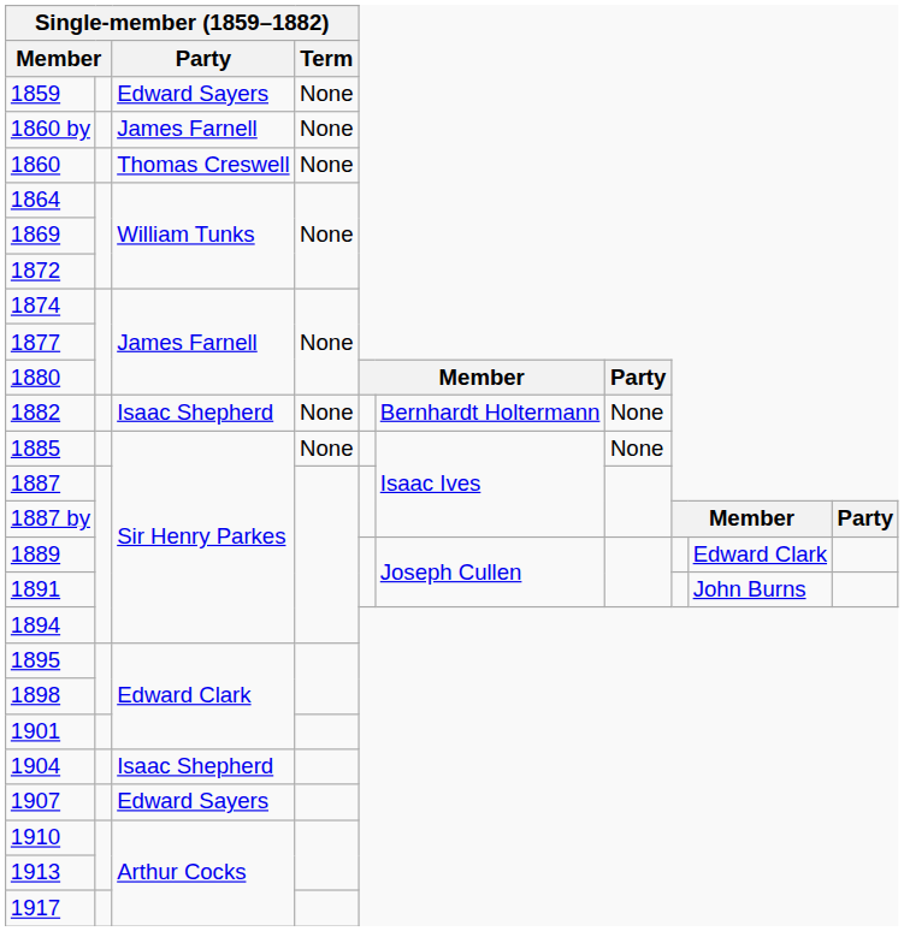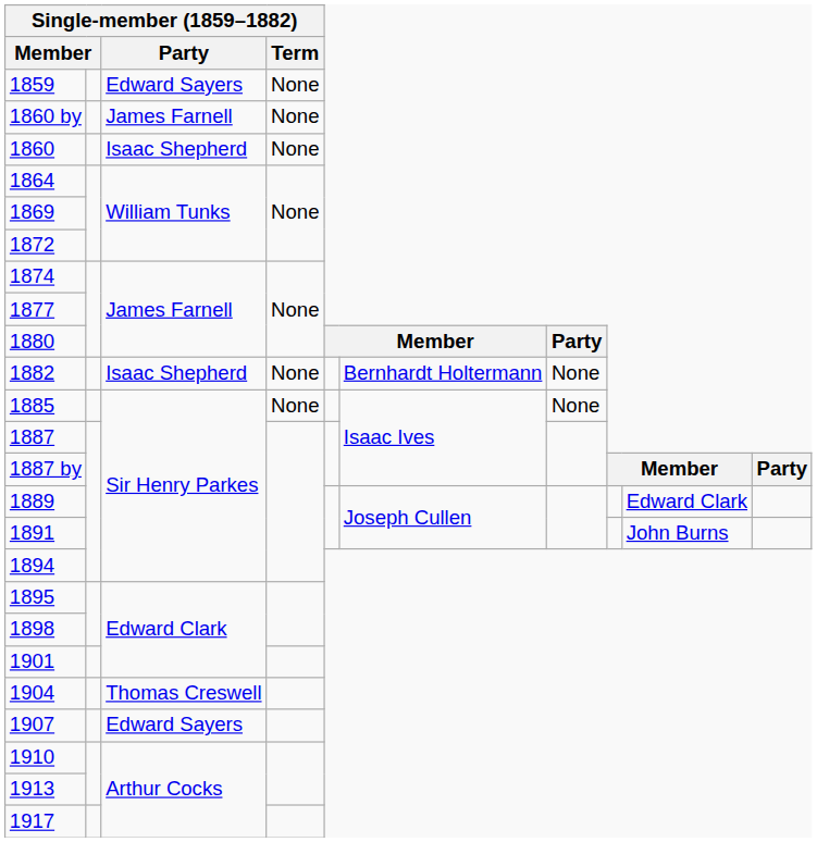 <table class="wikitable" style='border-style: none none none solid;'>
 <tr>
 <th colspan="4">Single-member (1859–1882)</th>
 </tr>
 <tr>
 <th colspan="2">Member</th>
 <th>Party</th>
 <th>Term</th>
 </tr>
 <tr style="background: #f9f9f9">
 <td><a href='#'>1859</a></td>
 <td> </td>
 <td><a href='#'>Edward Sayers</a></td>
 <td>None</td>
 </tr>
 <tr style="background: #f9f9f9">
 <td><a href='#'>1860 by</a></td>
 <td> </td>
 <td><a href='#'>James Farnell</a></td>
 <td>None</td>
 </tr>
 <tr style="background: #f9f9f9">
 <td><a href='#'>1860</a></td>
 <td> </td>
-<td><a href='#'>Thomas Creswell</a></td>
+<td><a href='#'>Isaac Shepherd</a></td>
 <td>None</td>
 </tr>
 <tr style="background: #f9f9f9">
 <td><a href='#'>1864</a></td>
 <td rowspan="3" > </td>
 <td rowspan="3"><a href='#'>William Tunks</a></td>
 <td rowspan="3">None</td>
 </tr>
 <tr style="background: #f9f9f9">
 <td><a href='#'>1869</a></td>
 </tr>
 <tr style="background: #f9f9f9">
 <td><a href='#'>1872</a></td>
 </tr>
 <tr style="background: #f9f9f9">
 <td><a href='#'>1874</a></td>
 <td rowspan="3" > </td>
 <td rowspan="3"><a href='#'>James Farnell</a></td>
 <td rowspan="3">None</td>
 </tr>
 <tr style="background: #f9f9f9">
 <td><a href='#'>1877</a></td>
 </tr>
 <tr style="background: #f9f9f9">
 <td><a href='#'>1880</a></td>
 <th colspan="2">Member</th>
 <th>Party</th>
 </tr>
 <tr style="background: #f9f9f9">
 <td><a href='#'>1882</a></td>
 <td> </td>
 <td><a href='#'>Isaac Shepherd</a></td>
 <td>None</td>
 <td> </td>
 <td><a href='#'>Bernhardt Holtermann</a></td>
 <td>None</td>
 </tr>
 <tr style="background: #f9f9f9">
 <td><a href='#'>1885</a></td>
 <td> </td>
 <td rowspan="6"><a href='#'>Sir Henry Parkes</a></td>
 <td>None</td>
 <td> </td>
 <td rowspan="3"><a href='#'>Isaac Ives</a></td>
 <td>None</td>
 </tr>
 <tr style="background: #f9f9f9">
 <td><a href='#'>1887</a></td>
 <td rowspan="5" > </td>
 <td rowspan="5"></td>
 <td rowspan="2" > </td>
 <td rowspan="2"></td>
 </tr>
 <tr style="background: #f9f9f9">
 <td><a href='#'>1887 by</a></td>
 <th colspan="2">Member</th>
 <th>Party</th>
 </tr>
 <tr style="background: #f9f9f9">
 <td><a href='#'>1889</a></td>
 <td rowspan="2" > </td>
 <td rowspan="2"><a href='#'>Joseph Cullen</a></td>
 <td rowspan="2"></td>
 <td> </td>
 <td><a href='#'>Edward Clark</a></td>
 <td></td>
 </tr>
 <tr style="background: #f9f9f9">
 <td><a href='#'>1891</a></td>
 <td> </td>
 <td><a href='#'>John Burns</a></td>
 <td></td>
 </tr>
 <tr style="background: #f9f9f9">
 <td><a href='#'>1894</a></td>
 </tr>
 <tr style="background: #f9f9f9">
 <td><a href='#'>1895</a></td>
 <td rowspan="2" > </td>
 <td rowspan="3"><a href='#'>Edward Clark</a></td>
 <td rowspan="2"></td>
 </tr>
 <tr style="background: #f9f9f9">
 <td><a href='#'>1898</a></td>
 </tr>
 <tr style="background: #f9f9f9">
 <td><a href='#'>1901</a></td>
 <td> </td>
 <td></td>
 </tr>
 <tr style="background: #f9f9f9">
 <td><a href='#'>1904</a></td>
 <td> </td>
-<td><a href='#'>Isaac Shepherd</a></td>
+<td><a href='#'>Thomas Creswell</a></td>
 <td></td>
 </tr>
 <tr style="background: #f9f9f9">
 <td><a href='#'>1907</a></td>
 <td> </td>
 <td><a href='#'>Edward Sayers</a></td>
 <td></td>
 </tr>
 <tr style="background: #f9f9f9">
 <td><a href='#'>1910</a></td>
 <td rowspan="2" > </td>
 <td rowspan="3"><a href='#'>Arthur Cocks</a></td>
 <td rowspan="2"></td>
 </tr>
 <tr style="background: #f9f9f9">
 <td><a href='#'>1913</a></td>
 </tr>
 <tr style="background: #f9f9f9">
 <td><a href='#'>1917</a></td>
 <td> </td>
 <td></td>
 </tr>
 </table>
